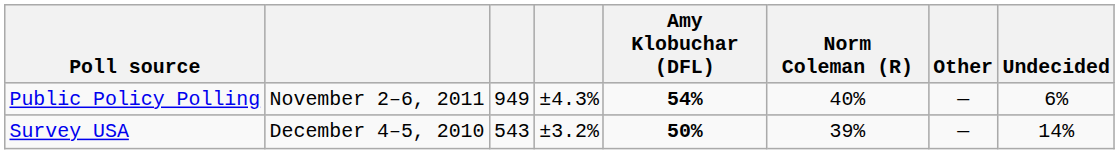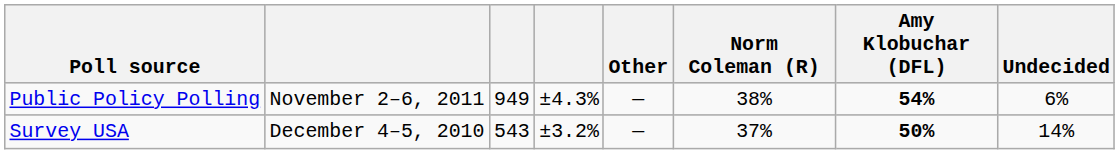 <table class="wikitable" style="text-align:center">
 <tr valign= bottom>
 <th>Poll source</th>
 <th></th>
 <th></th>
 <th></th>
+<th>Other</th>
+<th style="width:100px;">Norm<br>Coleman (R)</th>
 <th style="width:100px;">Amy<br>Klobuchar (DFL)</th>
-<th style="width:100px;">Norm<br>Coleman (R)</th>
-<th>Other</th>
 <th>Undecided</th>
 </tr>
 <tr>
 <td align=left><a href='#'>Public Policy Polling</a></td>
 <td>November 2–6, 2011</td>
 <td>949</td>
 <td>±4.3%</td>
+<td>—</td>
+<td>38%</td>
 <td><strong>54%</strong></td>
-<td>40%</td>
-<td>—</td>
 <td>6%</td>
 </tr>
 <tr>
 <td align=left><a href='#'>Survey USA</a></td>
 <td>December 4–5, 2010</td>
 <td>543</td>
 <td>±3.2%</td>
+<td>—</td>
+<td>37%</td>
 <td><strong>50%</strong></td>
-<td>39%</td>
-<td>—</td>
 <td>14%</td>
 </tr>
 </table>
